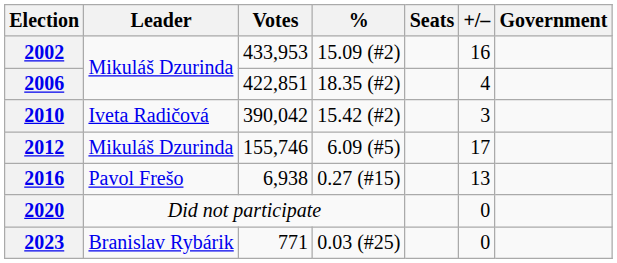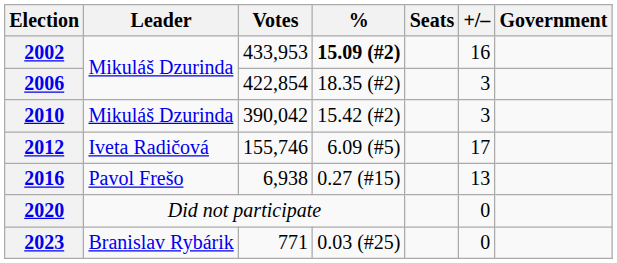 <table class=wikitable style=text-align:right>
 <tr>
 <th>Election</th>
 <th>Leader</th>
 <th>Votes</th>
 <th>%</th>
 <th>Seats</th>
 <th>+/–</th>
 <th>Government</th>
 </tr>
 <tr>
 <th><a href='#'>2002</a></th>
 <td align=left rowspan=2><a href='#'>Mikuláš Dzurinda</a></td>
 <td>433,953</td>
-<td>15.09 (#2)</td>
+<td><strong>15.09 (#2)</strong></td>
 <td></td>
 <td> 16</td>
 <td></td>
 </tr>
 <tr>
 <th><a href='#'>2006</a></th>
-<td>422,851</td>
+<td>422,854</td>
 <td>18.35 (#2)</td>
 <td></td>
-<td> 4</td>
+<td> 3</td>
 <td></td>
 </tr>
 <tr>
 <th><a href='#'>2010</a></th>
-<td align=left><a href='#'>Iveta Radičová</a></td>
+<td align=left><a href='#'>Mikuláš Dzurinda</a></td>
 <td>390,042</td>
 <td>15.42 (#2)</td>
 <td></td>
 <td> 3</td>
 <td></td>
 </tr>
 <tr>
 <th><a href='#'>2012</a></th>
-<td align=left><a href='#'>Mikuláš Dzurinda</a></td>
+<td align=left><a href='#'>Iveta Radičová</a></td>
 <td>155,746</td>
 <td>6.09 (#5)</td>
 <td></td>
 <td> 17</td>
 <td></td>
 </tr>
 <tr>
 <th><a href='#'>2016</a></th>
 <td align=left><a href='#'>Pavol Frešo</a></td>
 <td>6,938</td>
 <td>0.27 (#15)</td>
 <td></td>
 <td> 13</td>
 <td></td>
 </tr>
 <tr>
 <th><a href='#'>2020</a></th>
 <td colspan=3 align=center><em>Did not participate</em></td>
 <td></td>
 <td> 0</td>
 <td></td>
 </tr>
 <tr>
 <th><a href='#'>2023</a></th>
 <td align=left><a href='#'>Branislav Rybárik</a></td>
 <td>771</td>
 <td>0.03 (#25)</td>
 <td></td>
 <td> 0</td>
 <td></td>
 </tr>
 </table>
